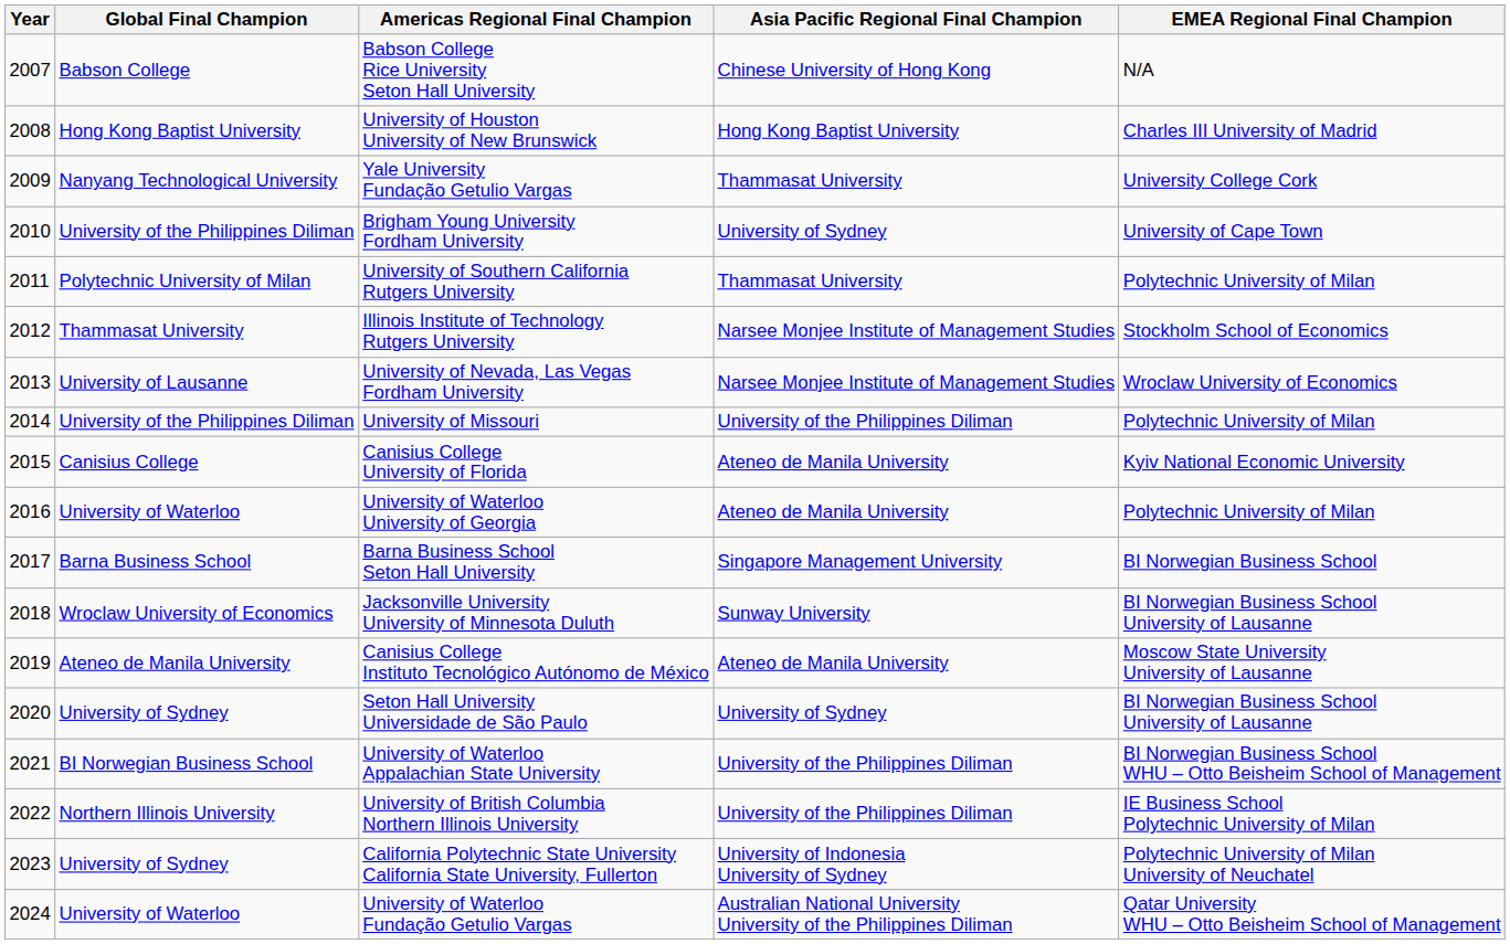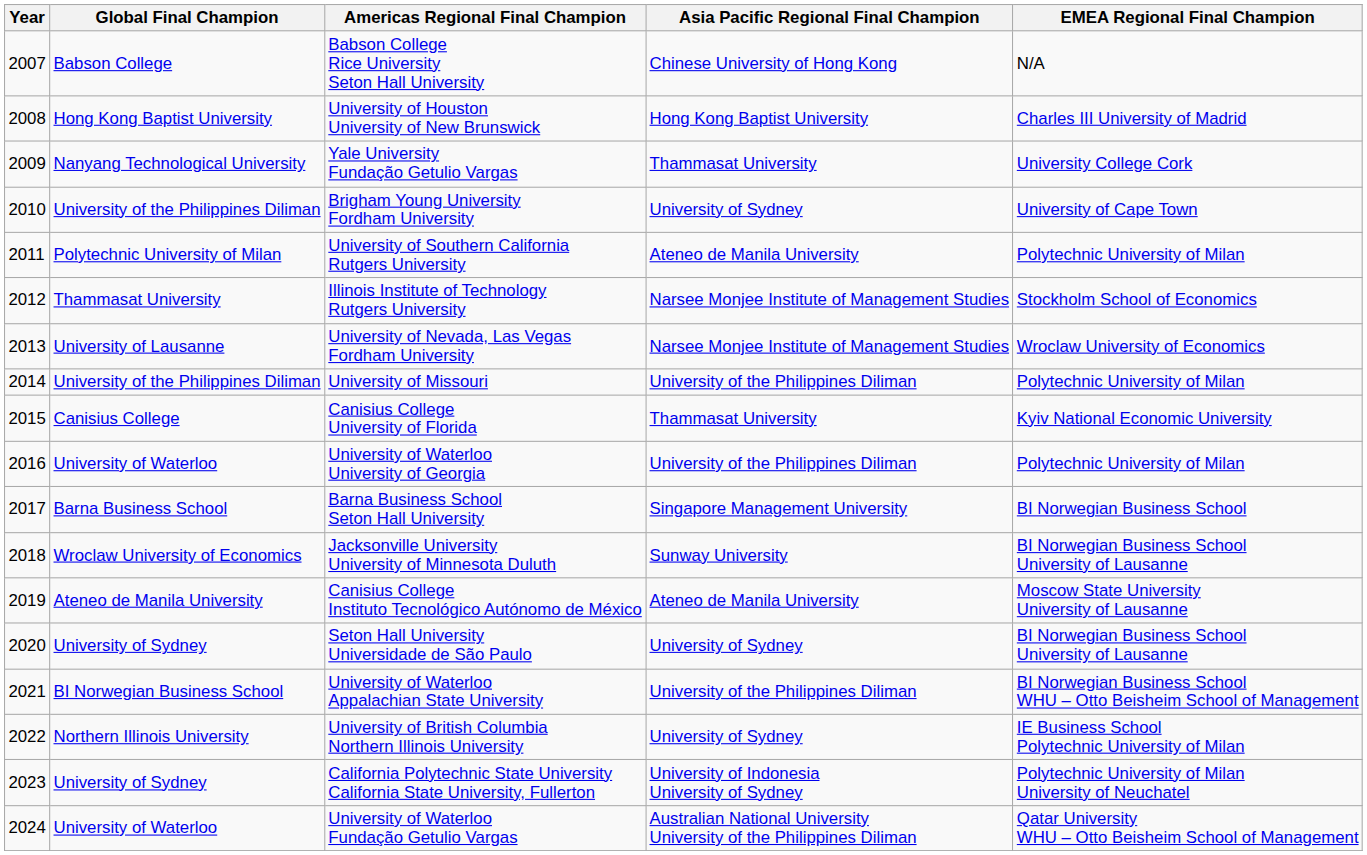 <table class="wikitable">
 <tr>
 <th>Year</th>
 <th>Global Final Champion </th>
 <th>Americas Regional Final Champion </th>
 <th>Asia Pacific Regional Final Champion </th>
 <th>EMEA Regional Final Champion </th>
 </tr>
 <tr>
 <td>2007</td>
 <td> <a href='#'>Babson College</a></td>
 <td> <a href='#'>Babson College</a><br> <a href='#'>Rice University</a><br> <a href='#'>Seton Hall University</a></td>
 <td> <a href='#'>Chinese University of Hong Kong</a></td>
 <td>N/A</td>
 </tr>
 <tr>
 <td>2008</td>
 <td> <a href='#'>Hong Kong Baptist University</a></td>
 <td> <a href='#'>University of Houston</a><br> <a href='#'>University of New Brunswick</a></td>
 <td> <a href='#'>Hong Kong Baptist University</a></td>
 <td> <a href='#'>Charles III University of Madrid</a></td>
 </tr>
 <tr>
 <td>2009</td>
 <td> <a href='#'>Nanyang Technological University</a></td>
 <td> <a href='#'>Yale University</a><br> <a href='#'>Fundação Getulio Vargas</a></td>
 <td> <a href='#'>Thammasat University</a></td>
 <td> <a href='#'>University College Cork</a></td>
 </tr>
 <tr>
 <td>2010</td>
 <td> <a href='#'>University of the Philippines Diliman</a></td>
 <td> <a href='#'>Brigham Young University</a><br> <a href='#'>Fordham University</a></td>
 <td> <a href='#'>University of Sydney</a></td>
 <td> <a href='#'>University of Cape Town</a></td>
 </tr>
 <tr>
 <td>2011</td>
 <td> <a href='#'>Polytechnic University of Milan</a></td>
 <td> <a href='#'>University of Southern California</a><br> <a href='#'>Rutgers University</a></td>
-<td> <a href='#'>Thammasat University</a></td>
+<td> <a href='#'>Ateneo de Manila University</a></td>
 <td> <a href='#'>Polytechnic University of Milan</a></td>
 </tr>
 <tr>
 <td>2012</td>
 <td> <a href='#'>Thammasat University</a></td>
 <td> <a href='#'>Illinois Institute of Technology</a><br> <a href='#'>Rutgers University</a></td>
 <td> <a href='#'>Narsee Monjee Institute of Management Studies </a></td>
 <td> <a href='#'>Stockholm School of Economics</a></td>
 </tr>
 <tr>
 <td>2013</td>
 <td> <a href='#'>University of Lausanne</a></td>
 <td> <a href='#'>University of Nevada, Las Vegas</a><br> <a href='#'>Fordham University</a></td>
 <td> <a href='#'>Narsee Monjee Institute of Management Studies </a></td>
 <td> <a href='#'>Wroclaw University of Economics</a></td>
 </tr>
 <tr>
 <td>2014</td>
 <td> <a href='#'>University of the Philippines Diliman</a></td>
 <td> <a href='#'>University of Missouri </a></td>
 <td> <a href='#'>University of the Philippines Diliman</a></td>
 <td> <a href='#'>Polytechnic University of Milan</a></td>
 </tr>
 <tr>
 <td>2015</td>
 <td> <a href='#'>Canisius College</a></td>
 <td> <a href='#'>Canisius College</a><br> <a href='#'>University of Florida</a></td>
-<td> <a href='#'>Ateneo de Manila University</a></td>
+<td> <a href='#'>Thammasat University</a></td>
 <td> <a href='#'>Kyiv National Economic University</a></td>
 </tr>
 <tr>
 <td>2016</td>
 <td> <a href='#'>University of Waterloo</a></td>
 <td> <a href='#'>University of Waterloo</a><br> <a href='#'>University of Georgia</a></td>
-<td> <a href='#'>Ateneo de Manila University</a></td>
+<td> <a href='#'>University of the Philippines Diliman</a></td>
 <td> <a href='#'>Polytechnic University of Milan</a></td>
 </tr>
 <tr>
 <td>2017</td>
 <td> <a href='#'>Barna Business School</a></td>
 <td> <a href='#'>Barna Business School</a><br> <a href='#'>Seton Hall University</a></td>
 <td> <a href='#'>Singapore Management University </a></td>
 <td> <a href='#'>BI Norwegian Business School</a></td>
 </tr>
 <tr>
 <td>2018</td>
 <td> <a href='#'>Wroclaw University of Economics</a></td>
 <td> <a href='#'>Jacksonville University</a><br> <a href='#'>University of Minnesota Duluth</a></td>
 <td> <a href='#'>Sunway University</a></td>
 <td> <a href='#'>BI Norwegian Business School</a><br> <a href='#'>University of Lausanne</a></td>
 </tr>
 <tr>
 <td>2019</td>
 <td> <a href='#'>Ateneo de Manila University</a></td>
 <td> <a href='#'>Canisius College</a><br> <a href='#'>Instituto Tecnológico Autónomo de México</a></td>
 <td> <a href='#'>Ateneo de Manila University</a></td>
 <td> <a href='#'>Moscow State University </a><br> <a href='#'>University of Lausanne</a></td>
 </tr>
 <tr>
 <td>2020</td>
 <td> <a href='#'>University of Sydney</a></td>
 <td> <a href='#'>Seton Hall University</a><br> <a href='#'>Universidade de São Paulo</a></td>
 <td> <a href='#'>University of Sydney</a></td>
 <td> <a href='#'>BI Norwegian Business School</a><br> <a href='#'>University of Lausanne</a></td>
 </tr>
 <tr>
 <td>2021</td>
 <td> <a href='#'>BI Norwegian Business School</a></td>
 <td> <a href='#'>University of Waterloo</a><br> <a href='#'>Appalachian State University</a></td>
 <td> <a href='#'>University of the Philippines Diliman</a></td>
 <td> <a href='#'>BI Norwegian Business School</a><br><a href='#'>WHU – Otto Beisheim School of Management</a></td>
 </tr>
 <tr>
 <td>2022</td>
 <td> <a href='#'>Northern Illinois University</a></td>
 <td> <a href='#'>University of British Columbia</a><br> <a href='#'>Northern Illinois University</a></td>
-<td> <a href='#'>University of the Philippines Diliman</a></td>
+<td> <a href='#'>University of Sydney</a></td>
 <td><a href='#'>IE Business School</a><br> <a href='#'>Polytechnic University of Milan</a></td>
 </tr>
 <tr>
 <td>2023</td>
 <td> <a href='#'>University of Sydney</a></td>
 <td> <a href='#'>California Polytechnic State University</a><br> <a href='#'>California State University, Fullerton</a></td>
 <td> <a href='#'>University of Indonesia</a><br> <a href='#'>University of Sydney</a></td>
 <td> <a href='#'>Polytechnic University of Milan</a><br><a href='#'>University of Neuchatel</a></td>
 </tr>
 <tr>
 <td>2024</td>
 <td> <a href='#'>University of Waterloo</a></td>
 <td> <a href='#'>University of Waterloo</a><br> <a href='#'>Fundação Getulio Vargas</a></td>
 <td> <a href='#'>Australian National University</a><br> <a href='#'>University of the Philippines Diliman</a></td>
 <td> <a href='#'>Qatar University</a><br> <a href='#'>WHU – Otto Beisheim School of Management</a></td>
 </tr>
 <tr>
 </tr>
 </table>
